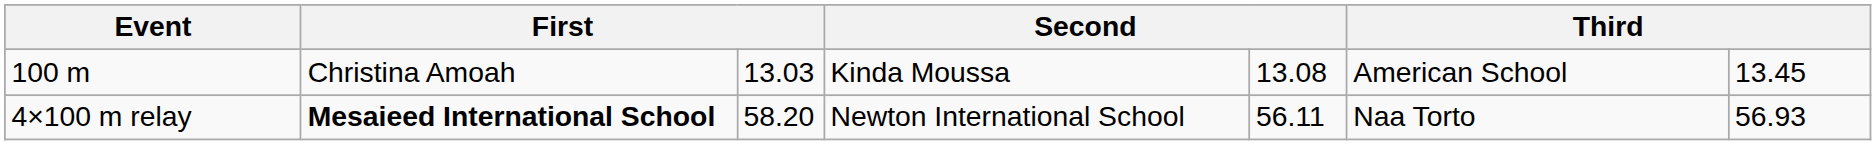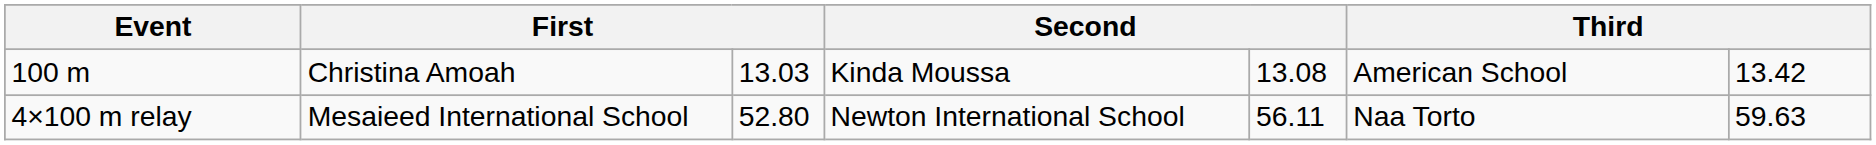 <table class=wikitable>
 <tr>
 <th style="width:10em">Event</th>
 <th colspan=2 style="width:18em">First</th>
 <th colspan=2 style="width:18em">Second</th>
 <th colspan=2 style="width:18em">Third</th>
 </tr>
 <tr>
 <td>100 m </td>
 <td>Christina Amoah</td>
 <td>13.03</td>
 <td>Kinda Moussa</td>
 <td>13.08</td>
 <td>American School</td>
-<td>13.45</td>
+<td>13.42</td>
 </tr>
 <tr>
 <td>4×100 m relay</td>
-<td><strong>Mesaieed International School</strong></td>
-<td>58.20</td>
+<td>Mesaieed International School</td>
+<td>52.80</td>
 <td>Newton International School</td>
 <td>56.11</td>
 <td>Naa Torto</td>
-<td>56.93</td>
+<td>59.63</td>
 </tr>
 </table>
